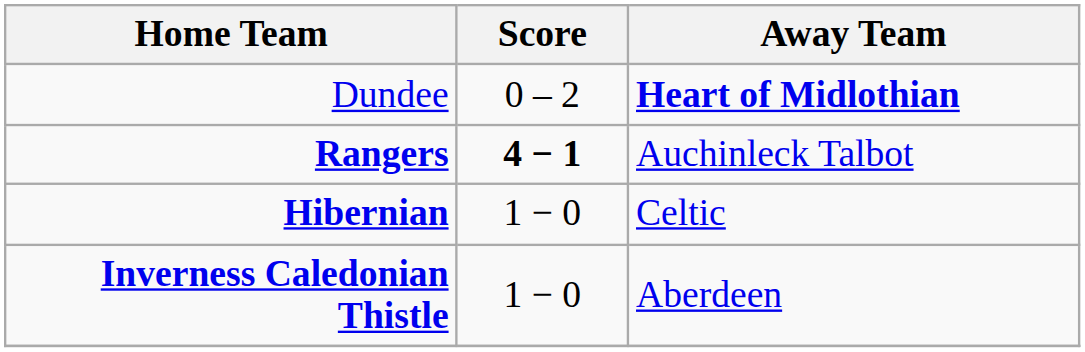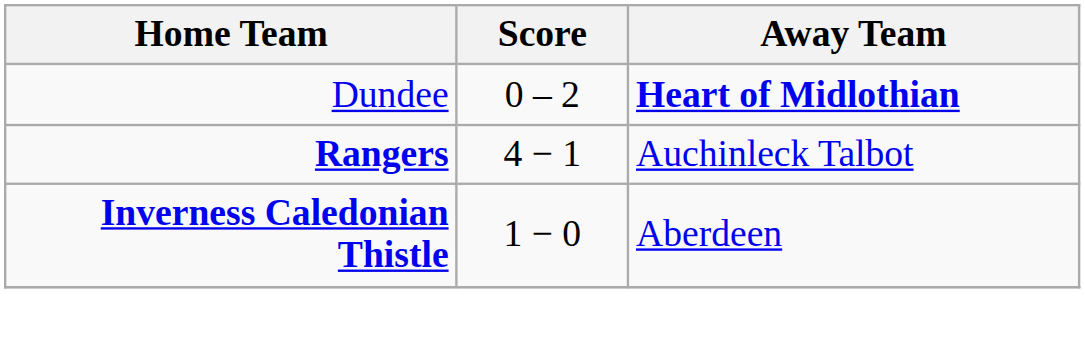 <table class="wikitable" style="border-collapse: collapse;">
 <tr>
 <th align="right" width="185">Home Team</th>
 <th align="center" width="65"> Score </th>
 <th align="left" width="185">Away Team</th>
 </tr>
 <tr>
 <td style="text-align: right;"><a href='#'>Dundee</a></td>
 <td style="text-align: center;">0 – 2</td>
 <td style="text-align: left;"><strong><a href='#'>Heart of Midlothian</a></strong></td>
 </tr>
 <tr>
 <td style="text-align: right;"><strong><a href='#'>Rangers</a></strong></td>
-<td style="text-align: center;"><strong>4 − 1</strong></td>
+<td style="text-align: center;">4 − 1</td>
 <td style="text-align: left;"><a href='#'>Auchinleck Talbot</a></td>
-</tr>
-<tr>
-<td style="text-align: right;"><strong><a href='#'>Hibernian</a></strong></td>
-<td style="text-align: center;">1 − 0</td>
-<td style="text-align: left;"><a href='#'>Celtic</a></td>
 </tr>
 <tr>
 <td style="text-align: right;"><strong><a href='#'>Inverness Caledonian Thistle</a></strong></td>
 <td style="text-align: center;">1 − 0</td>
 <td style="text-align: left;"><a href='#'>Aberdeen</a></td>
 </tr>
 <tr>
 </tr>
 </table>
